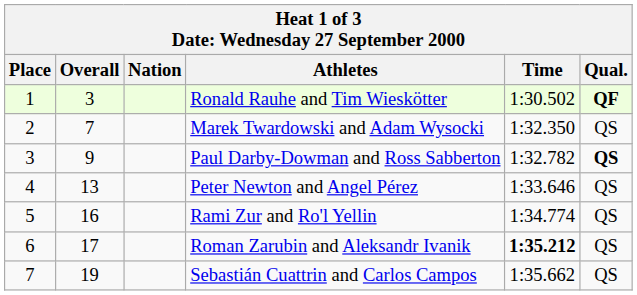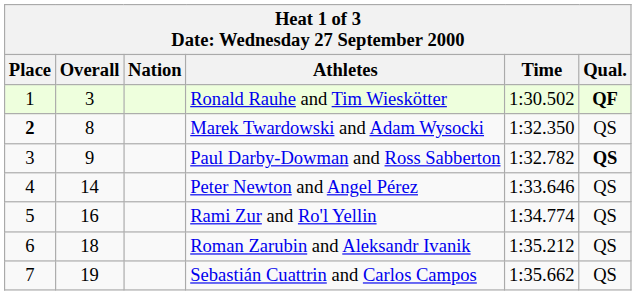 <table class="wikitable sortable">
 <tr>
 <th colspan=6>Heat 1 of 3 <br> Date: Wednesday 27 September 2000</th>
 </tr>
 <tr>
 <th rowspan=1>Place</th>
 <th rowspan=1>Overall</th>
 <th rowspan=1>Nation</th>
 <th rowspan=1>Athletes</th>
 <th rowspan=1>Time</th>
 <th rowspan=1>Qual.</th>
 </tr>
 <tr bgcolor = "eeffdd">
 <td align="center">1</td>
 <td align="center">3</td>
 <td align="left"></td>
 <td align="left"><a href='#'>Ronald Rauhe</a> and <a href='#'>Tim Wieskötter</a></td>
 <td align="center">1:30.502</td>
 <td align="center"><strong>QF</strong></td>
 </tr>
 <tr>
-<td align="center">2</td>
-<td align="center">7</td>
+<td align="center"><strong>2</strong></td>
+<td align="center">8</td>
 <td align="left"></td>
 <td align="left"><a href='#'>Marek Twardowski</a> and <a href='#'>Adam Wysocki</a></td>
 <td align="center">1:32.350</td>
 <td align="center">QS</td>
 </tr>
 <tr>
 <td align="center">3</td>
 <td align="center">9</td>
 <td align="left"></td>
 <td align="left"><a href='#'>Paul Darby-Dowman</a> and <a href='#'>Ross Sabberton</a></td>
 <td align="center">1:32.782</td>
 <td align="center"><strong>QS</strong></td>
 </tr>
 <tr>
 <td align="center">4</td>
-<td align="center">13</td>
+<td align="center">14</td>
 <td align="left"></td>
 <td align="left"><a href='#'>Peter Newton</a> and <a href='#'>Angel Pérez</a></td>
 <td align="center">1:33.646</td>
 <td align="center">QS</td>
 </tr>
 <tr>
 <td align="center">5</td>
 <td align="center">16</td>
 <td align="left"></td>
 <td align="left"><a href='#'>Rami Zur</a> and <a href='#'>Ro'l Yellin</a></td>
 <td align="center">1:34.774</td>
 <td align="center">QS</td>
 </tr>
 <tr>
 <td align="center">6</td>
-<td align="center">17</td>
+<td align="center">18</td>
 <td align="left"></td>
 <td align="left"><a href='#'>Roman Zarubin</a> and <a href='#'>Aleksandr Ivanik</a></td>
-<td align="center"><strong>1:35.212</strong></td>
+<td align="center">1:35.212</td>
 <td align="center">QS</td>
 </tr>
 <tr>
 <td align="center">7</td>
 <td align="center">19</td>
 <td align="left"></td>
 <td align="left"><a href='#'>Sebastián Cuattrin</a> and <a href='#'>Carlos Campos</a></td>
 <td align="center">1:35.662</td>
 <td align="center">QS</td>
 </tr>
 </table>
